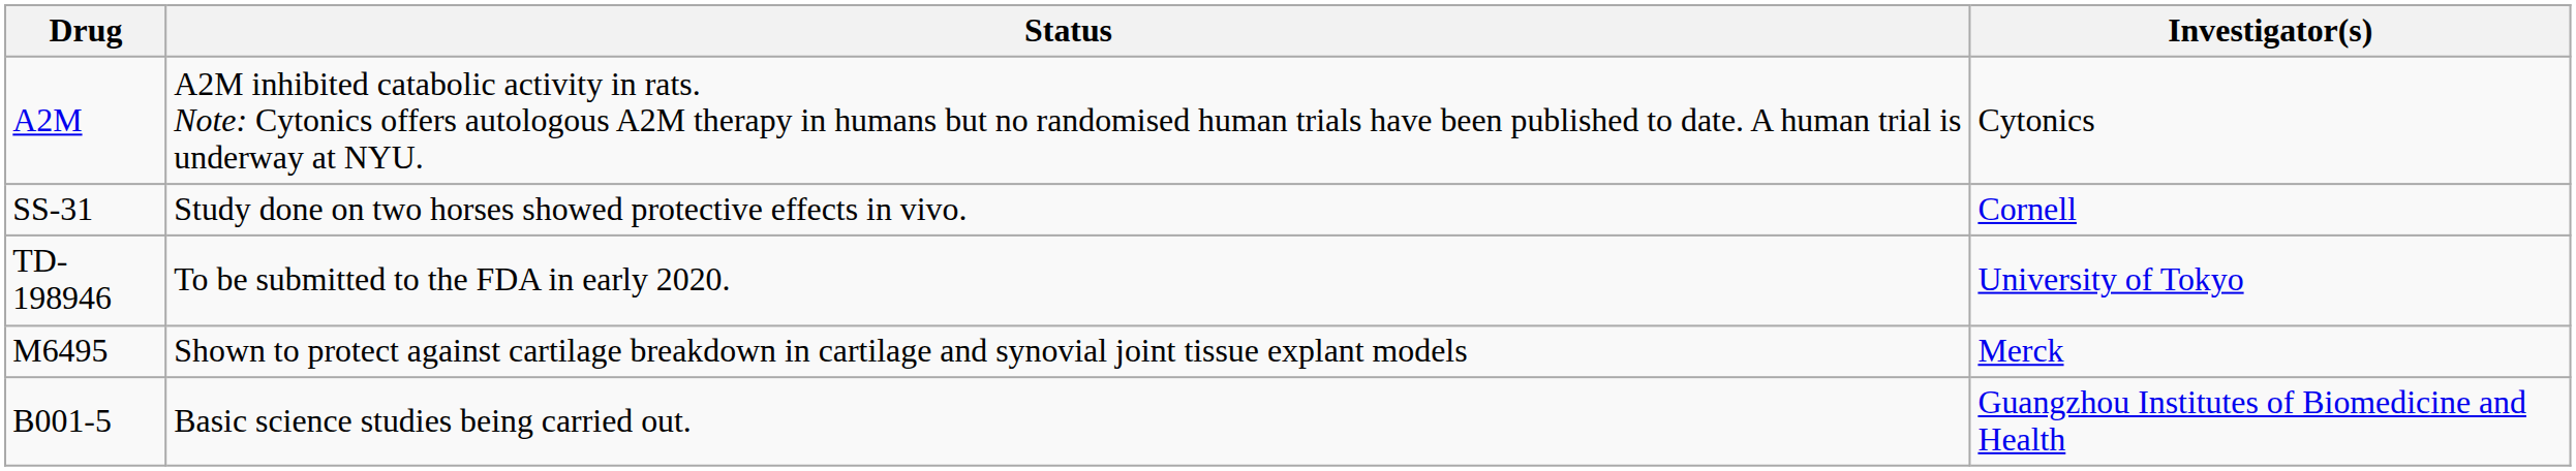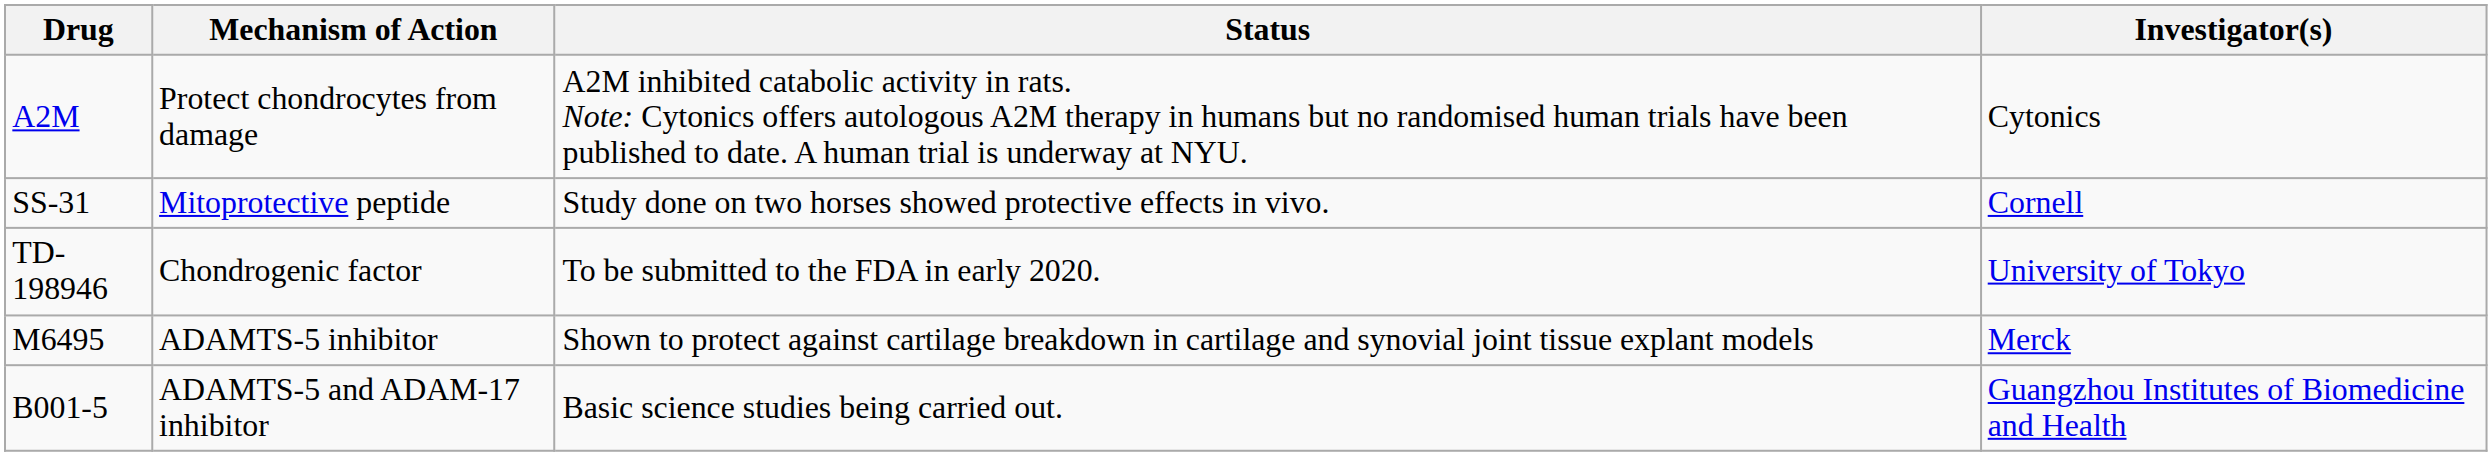 <table class="wikitable">
 <tr>
 <th>Drug</th>
+<th>Mechanism of Action</th>
 <th>Status</th>
 <th>Investigator(s)</th>
 </tr>
 <tr>
 <td><a href='#'>A2M</a></td>
+<td>Protect chondrocytes from damage</td>
 <td>A2M inhibited catabolic activity in rats.<br><em>Note:</em> Cytonics offers autologous A2M therapy in humans but no randomised human trials have been published to date. A human trial is underway at NYU.</td>
 <td>Cytonics</td>
 </tr>
 <tr>
 <td>SS-31</td>
+<td><a href='#'>Mitoprotective</a> peptide</td>
 <td>Study done on two horses showed protective effects in vivo.</td>
 <td><a href='#'>Cornell</a></td>
 </tr>
 <tr>
 <td>TD-198946</td>
+<td>Chondrogenic factor</td>
 <td>To be submitted to the FDA in early 2020.</td>
 <td><a href='#'>University of Tokyo</a></td>
 </tr>
 <tr>
 <td>M6495</td>
+<td>ADAMTS-5 inhibitor</td>
 <td>Shown to protect against cartilage breakdown in cartilage and synovial joint tissue explant models</td>
 <td><a href='#'>Merck</a></td>
 </tr>
 <tr>
 <td>B001-5</td>
+<td>ADAMTS-5 and ADAM-17 inhibitor</td>
 <td>Basic science studies being carried out.</td>
 <td><a href='#'>Guangzhou Institutes of Biomedicine and Health</a></td>
 </tr>
 </table>
